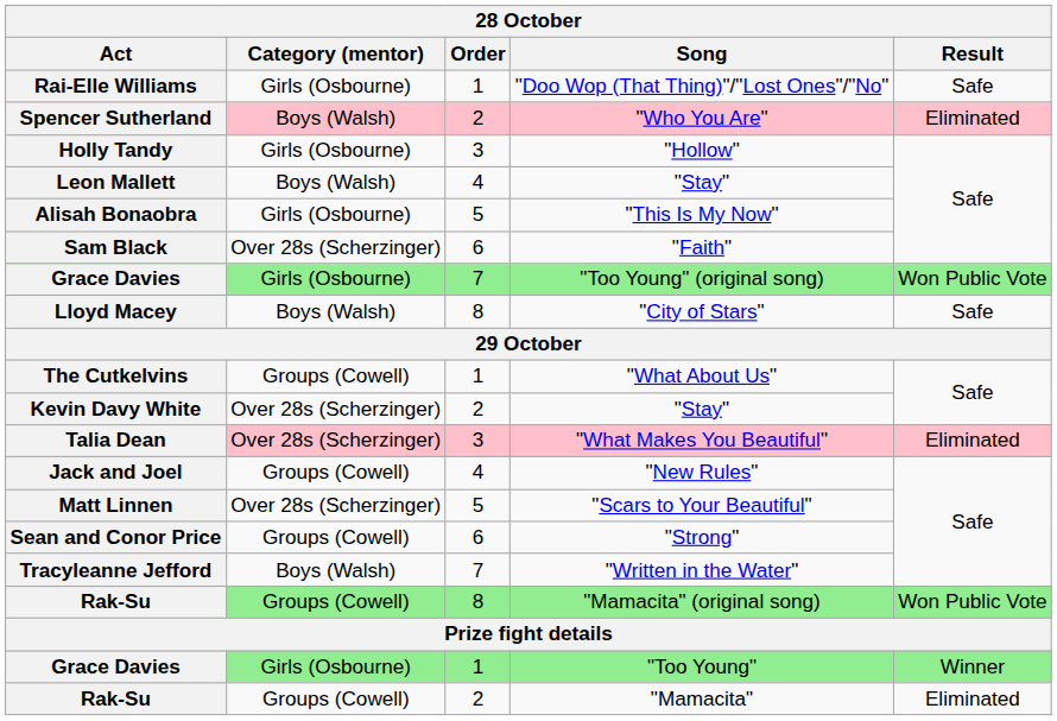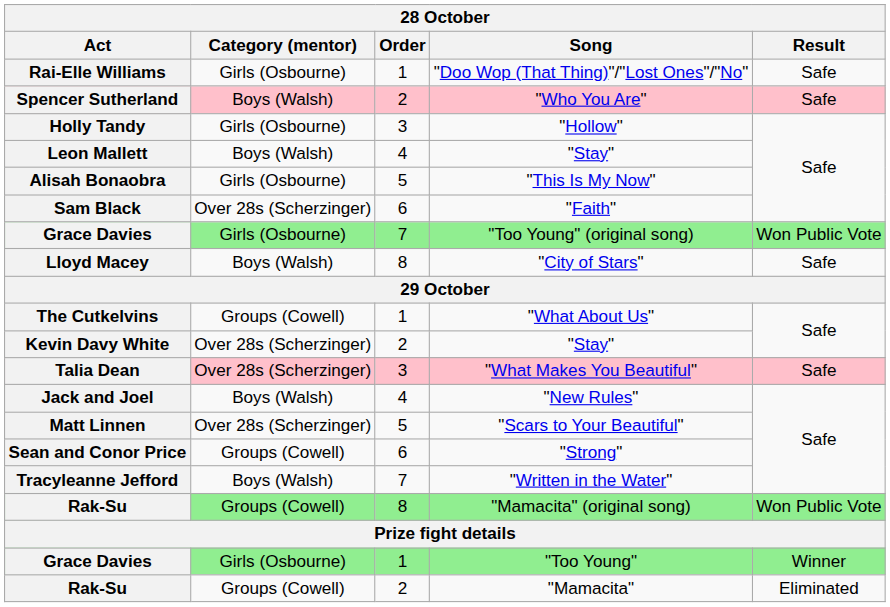 <table class="wikitable plainrowheaders" style="text-align:center;">
 <tr id="sat1">
 <th colspan="5">28 October</th>
 </tr>
 <tr>
 <th scope="col">Act</th>
 <th scope="col">Category (mentor)</th>
 <th scope="col">Order</th>
 <th scope="col">Song</th>
 <th scope="col">Result</th>
 </tr>
 <tr>
 <th scope="row">Rai-Elle Williams</th>
 <td>Girls (Osbourne)</td>
 <td>1</td>
 <td>"<a href='#'>Doo Wop (That Thing)</a>"/"<a href='#'>Lost Ones</a>"/"<a href='#'>No</a>"</td>
 <td>Safe</td>
 </tr>
 <tr style="background:pink;">
 <th scope="row">Spencer Sutherland</th>
 <td>Boys (Walsh)</td>
 <td>2</td>
 <td>"<a href='#'>Who You Are</a>"</td>
-<td>Eliminated</td>
+<td>Safe</td>
 </tr>
 <tr>
 <th scope="row">Holly Tandy</th>
 <td>Girls (Osbourne)</td>
 <td>3</td>
 <td>"<a href='#'>Hollow</a>"</td>
 <td rowspan=4>Safe</td>
 </tr>
 <tr>
 <th scope="row">Leon Mallett</th>
 <td>Boys (Walsh)</td>
 <td>4</td>
 <td>"<a href='#'>Stay</a>"</td>
 </tr>
 <tr>
 <th scope="row">Alisah Bonaobra</th>
 <td>Girls (Osbourne)</td>
 <td>5</td>
 <td>"<a href='#'>This Is My Now</a>"</td>
 </tr>
 <tr>
 <th scope="row">Sam Black</th>
 <td>Over 28s (Scherzinger)</td>
 <td>6</td>
 <td>"<a href='#'>Faith</a>"</td>
 </tr>
 <tr style="background:lightgreen;">
 <th scope="row">Grace Davies</th>
 <td>Girls (Osbourne)</td>
 <td>7</td>
 <td>"Too Young" (original song)</td>
 <td>Won Public Vote</td>
 </tr>
 <tr>
 <th scope="row">Lloyd Macey</th>
 <td>Boys (Walsh)</td>
 <td>8</td>
 <td>"<a href='#'>City of Stars</a>"</td>
 <td>Safe</td>
 </tr>
 <tr id="sun1">
 <th colspan="5">29 October</th>
 </tr>
 <tr>
 <th scope="row">The Cutkelvins</th>
 <td>Groups (Cowell)</td>
 <td>1</td>
 <td>"<a href='#'>What About Us</a>"</td>
 <td rowspan=2>Safe</td>
 </tr>
 <tr>
 <th scope="row">Kevin Davy White</th>
 <td>Over 28s (Scherzinger)</td>
 <td>2</td>
 <td>"<a href='#'>Stay</a>"</td>
 </tr>
 <tr style="background:pink;">
 <th scope="row">Talia Dean</th>
 <td>Over 28s (Scherzinger)</td>
 <td>3</td>
 <td>"<a href='#'>What Makes You Beautiful</a>"</td>
-<td>Eliminated</td>
+<td>Safe</td>
 </tr>
 <tr>
 <th scope="row">Jack and Joel</th>
-<td>Groups (Cowell)</td>
+<td>Boys (Walsh)</td>
 <td>4</td>
 <td>"<a href='#'>New Rules</a>"</td>
 <td rowspan=4>Safe</td>
 </tr>
 <tr>
 <th scope="row">Matt Linnen</th>
 <td>Over 28s (Scherzinger)</td>
 <td>5</td>
 <td>"<a href='#'>Scars to Your Beautiful</a>"</td>
 </tr>
 <tr>
 <th scope="row">Sean and Conor Price</th>
 <td>Groups (Cowell)</td>
 <td>6</td>
 <td>"<a href='#'>Strong</a>"</td>
 </tr>
 <tr>
 <th scope="row">Tracyleanne Jefford</th>
 <td>Boys (Walsh)</td>
 <td>7</td>
 <td>"<a href='#'>Written in the Water</a>"</td>
 </tr>
 <tr style="background:lightgreen;">
 <th scope="row">Rak-Su</th>
 <td>Groups (Cowell)</td>
 <td>8</td>
 <td>"Mamacita" (original song)</td>
 <td>Won Public Vote</td>
 </tr>
 <tr>
 <th colspan="5">Prize fight details</th>
 </tr>
 <tr style="background:lightgreen;">
 <th scope="row">Grace Davies</th>
 <td>Girls (Osbourne)</td>
 <td>1</td>
 <td>"Too Young"</td>
 <td>Winner</td>
 </tr>
 <tr>
 <th scope="row">Rak-Su</th>
 <td>Groups (Cowell)</td>
 <td>2</td>
 <td>"Mamacita"</td>
 <td>Eliminated</td>
 </tr>
 </table>
